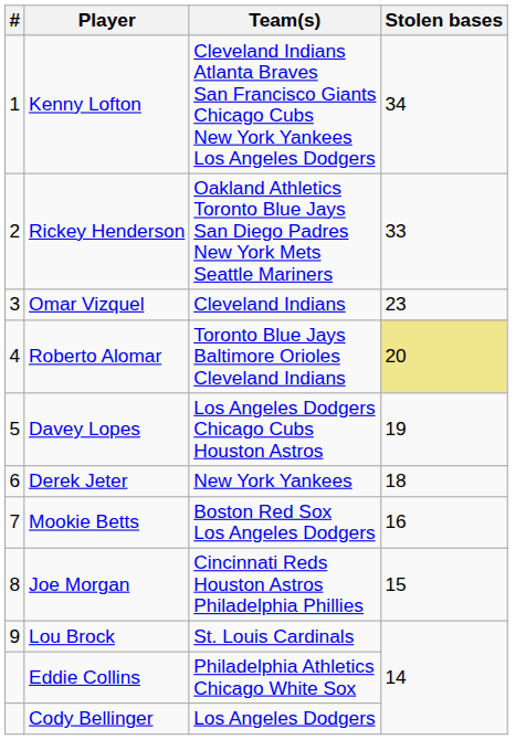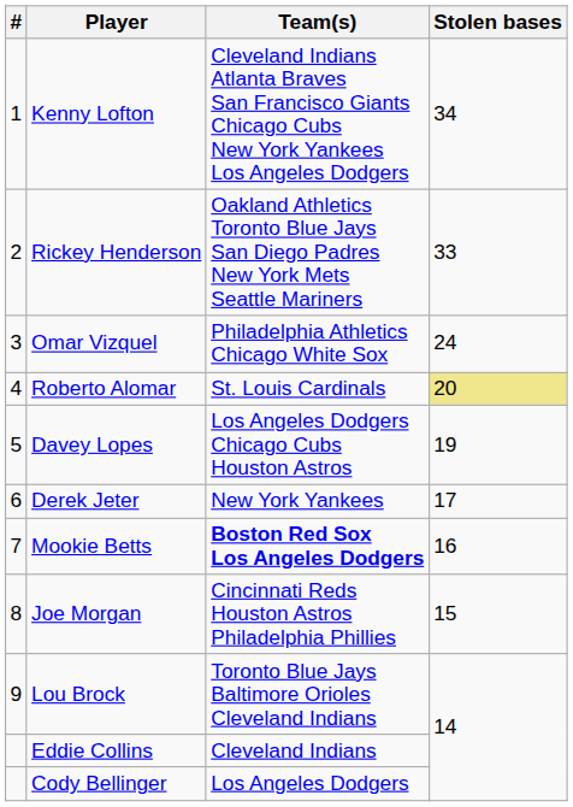 <table class="wikitable" style="float:left;">
 <tr>
 <th>#</th>
 <th>Player</th>
 <th>Team(s)</th>
 <th>Stolen bases</th>
 </tr>
 <tr>
 <td>1</td>
 <td><a href='#'>Kenny Lofton</a></td>
 <td><a href='#'>Cleveland Indians</a><br><a href='#'>Atlanta Braves</a><br><a href='#'>San Francisco Giants</a><br><a href='#'>Chicago Cubs</a><br><a href='#'>New York Yankees</a><br><a href='#'>Los Angeles Dodgers</a></td>
 <td>34</td>
 </tr>
 <tr>
 <td>2</td>
 <td><a href='#'>Rickey Henderson</a></td>
 <td><a href='#'>Oakland Athletics</a><br><a href='#'>Toronto Blue Jays</a><br><a href='#'>San Diego Padres</a><br><a href='#'>New York Mets</a><br><a href='#'>Seattle Mariners</a></td>
 <td>33</td>
 </tr>
 <tr>
 <td>3</td>
 <td><a href='#'>Omar Vizquel</a></td>
-<td><a href='#'>Cleveland Indians</a></td>
-<td>23</td>
+<td><a href='#'>Philadelphia Athletics</a><br><a href='#'>Chicago White Sox</a></td>
+<td>24</td>
 </tr>
 <tr>
 <td>4</td>
 <td><a href='#'>Roberto Alomar</a></td>
-<td><a href='#'>Toronto Blue Jays</a><br><a href='#'>Baltimore Orioles</a><br><a href='#'>Cleveland Indians</a></td>
+<td><a href='#'>St. Louis Cardinals</a></td>
 <td style="background: khaki;">20</td>
 </tr>
 <tr>
 <td>5</td>
 <td><a href='#'>Davey Lopes</a></td>
 <td><a href='#'>Los Angeles Dodgers</a><br><a href='#'>Chicago Cubs</a><br><a href='#'>Houston Astros</a></td>
 <td>19</td>
 </tr>
 <tr>
 <td>6</td>
 <td><a href='#'>Derek Jeter</a></td>
 <td><a href='#'>New York Yankees</a></td>
-<td>18</td>
+<td>17</td>
 </tr>
 <tr>
 <td>7</td>
 <td><a href='#'>Mookie Betts</a></td>
-<td><a href='#'>Boston Red Sox</a><br><a href='#'>Los Angeles Dodgers</a></td>
+<td><strong><a href='#'>Boston Red Sox</a><br><a href='#'>Los Angeles Dodgers</a></strong></td>
 <td>16</td>
 </tr>
 <tr>
 <td>8</td>
 <td><a href='#'>Joe Morgan</a></td>
 <td><a href='#'>Cincinnati Reds</a><br><a href='#'>Houston Astros</a><br><a href='#'>Philadelphia Phillies</a></td>
 <td>15</td>
 </tr>
 <tr>
 <td>9</td>
 <td><a href='#'>Lou Brock</a></td>
-<td><a href='#'>St. Louis Cardinals</a></td>
+<td><a href='#'>Toronto Blue Jays</a><br><a href='#'>Baltimore Orioles</a><br><a href='#'>Cleveland Indians</a></td>
 <td rowspan=3>14</td>
 </tr>
 <tr>
 <td></td>
 <td><a href='#'>Eddie Collins</a></td>
-<td><a href='#'>Philadelphia Athletics</a><br><a href='#'>Chicago White Sox</a></td>
+<td><a href='#'>Cleveland Indians</a></td>
 </tr>
 <tr>
 <td></td>
 <td><a href='#'>Cody Bellinger</a></td>
 <td><a href='#'>Los Angeles Dodgers</a></td>
 </tr>
 </table>
